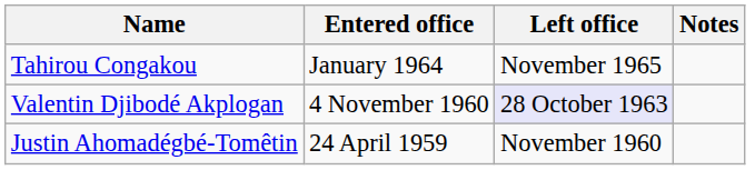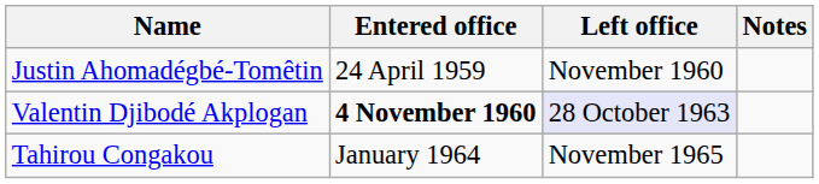 <table class="wikitable">
 <tr>
 <th>Name</th>
 <th>Entered office</th>
 <th>Left office</th>
 <th>Notes</th>
 </tr>
 <tr>
+<td><a href='#'>Justin Ahomadégbé-Tomêtin</a></td>
+<td>24 April 1959</td>
+<td>November 1960</td>
+<td></td>
+</tr>
+<tr>
+<td><a href='#'>Valentin Djibodé Akplogan</a></td>
+<td><strong>4 November 1960</strong></td>
+<td style="background: lavender;">28 October 1963</td>
+<td></td>
+</tr>
+<tr>
 <td><a href='#'>Tahirou Congakou</a></td>
 <td>January 1964</td>
 <td>November 1965</td>
 <td></td>
 </tr>
-<tr>
-<td><a href='#'>Valentin Djibodé Akplogan</a></td>
-<td>4 November 1960</td>
-<td style="background: lavender;">28 October 1963</td>
-<td></td>
-</tr>
-<tr>
-<td><a href='#'>Justin Ahomadégbé-Tomêtin</a></td>
-<td>24 April 1959</td>
-<td>November 1960</td>
-<td></td>
-</tr>
 </table>
